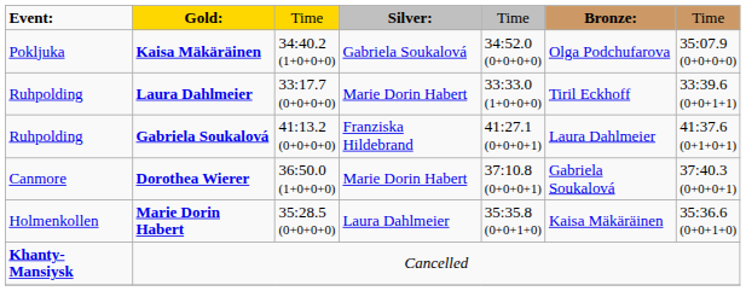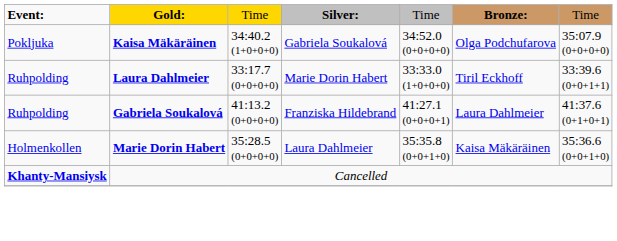 <table class="wikitable" width=85%>
 <tr>
 <td><strong>Event:</strong></td>
 <td style="text-align:center;background-color:gold;"><strong>Gold:</strong></td>
 <td style="text-align:center;background-color:gold;">Time</td>
 <td style="text-align:center;background-color:silver;"><strong>Silver:</strong></td>
 <td style="text-align:center;background-color:silver;">Time</td>
 <td style="text-align:center;background-color:#CC9966;"><strong>Bronze:</strong></td>
 <td style="text-align:center;background-color:#CC9966;">Time</td>
 </tr>
 <tr>
 <td><a href='#'>Pokljuka</a><br></td>
 <td><strong><a href='#'>Kaisa Mäkäräinen</a></strong><br><small></small></td>
 <td>34:40.2<br><small>(1+0+0+0)</small></td>
 <td><a href='#'>Gabriela Soukalová</a><br><small></small></td>
 <td>34:52.0<br><small>(0+0+0+0)</small></td>
 <td><a href='#'>Olga Podchufarova</a><br><small></small></td>
 <td>35:07.9<br><small>(0+0+0+0)</small></td>
 </tr>
 <tr>
 <td><a href='#'>Ruhpolding</a><br></td>
 <td><strong><a href='#'>Laura Dahlmeier</a></strong><br><small></small></td>
 <td>33:17.7 <br><small> (0+0+0+0)</small></td>
 <td><a href='#'>Marie Dorin Habert</a><br><small></small></td>
 <td>33:33.0 <br><small> (1+0+0+0)</small></td>
 <td><a href='#'>Tiril Eckhoff</a><br><small></small></td>
 <td>33:39.6 <br><small> (0+0+1+1)</small></td>
 </tr>
 <tr>
 <td><a href='#'>Ruhpolding</a><br></td>
 <td><strong><a href='#'>Gabriela Soukalová</a></strong><br><small></small></td>
 <td>41:13.2 <br><small> (0+0+0+0)</small></td>
 <td><a href='#'>Franziska Hildebrand</a><br><small></small></td>
 <td>41:27.1 <br><small> (0+0+0+1)</small></td>
 <td><a href='#'>Laura Dahlmeier</a><br><small></small></td>
 <td>41:37.6 <br><small> (0+1+0+1)</small></td>
 </tr>
 <tr>
-<td><a href='#'>Canmore</a><br></td>
-<td><strong><a href='#'>Dorothea Wierer</a></strong><br><small></small></td>
-<td>36:50.0<br><small>(1+0+0+0)</small></td>
-<td><a href='#'>Marie Dorin Habert</a><br><small></small></td>
-<td>37:10.8<br><small>(0+0+0+1)</small></td>
-<td><a href='#'>Gabriela Soukalová</a><br><small></small></td>
-<td>37:40.3<br><small>(0+0+0+1)</small></td>
-</tr>
-<tr>
 <td><a href='#'>Holmenkollen</a><br></td>
 <td><strong><a href='#'>Marie Dorin Habert</a></strong><br><small></small></td>
 <td>35:28.5<br><small>(0+0+0+0)</small></td>
 <td><a href='#'>Laura Dahlmeier</a><br><small></small></td>
 <td>35:35.8<br><small>(0+0+1+0)</small></td>
 <td><a href='#'>Kaisa Mäkäräinen</a><br><small></small></td>
 <td>35:36.6<br><small>(0+0+1+0)</small></td>
 </tr>
 <tr>
 <td><strong><a href='#'>Khanty-Mansiysk</a></strong></td>
 <td colspan=6 align="center"><em>Cancelled</em> </td>
 </tr>
 <tr>
 </tr>
 </table>
